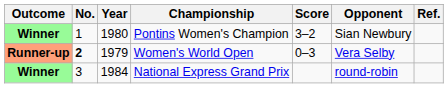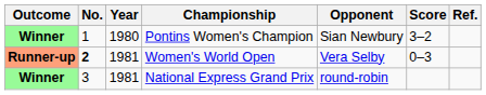 <table class="wikitable">
 <tr>
 <th>Outcome</th>
 <th>No.</th>
 <th>Year</th>
 <th>Championship</th>
+<th>Opponent</th>
 <th>Score</th>
-<th>Opponent</th>
 <th>Ref.</th>
 </tr>
 <tr>
 <th scope="row" style="background:#98FB98">Winner</th>
 <td>1</td>
 <td>1980</td>
 <td><a href='#'>Pontins</a> Women's Champion</td>
+<td>Sian Newbury</td>
 <td>3–2</td>
-<td>Sian Newbury</td>
 <td></td>
 </tr>
 <tr>
 <th scope="row" style="background:#ffa07a;">Runner-up</th>
 <td><strong>2</strong></td>
-<td>1979</td>
+<td>1981</td>
 <td><a href='#'>Women's World Open</a></td>
+<td><a href='#'>Vera Selby</a></td>
 <td>0–3</td>
-<td><a href='#'>Vera Selby</a></td>
 <td></td>
 </tr>
 <tr>
 <th scope="row" style="background:#98FB98">Winner</th>
 <td>3</td>
-<td>1984</td>
+<td>1981</td>
 <td><a href='#'>National Express Grand Prix</a></td>
+<td><a href='#'>round-robin</a></td>
 <td></td>
-<td><a href='#'>round-robin</a></td>
 <td></td>
 </tr>
 </table>
